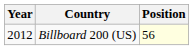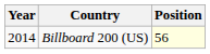 <table class="wikitable">
 <tr>
 <th>Year</th>
 <th>Country</th>
 <th>Position</th>
 </tr>
 <tr>
-<td>2012</td>
+<td>2014</td>
 <td><em>Billboard</em> 200 (US)</td>
 <td style="background: lightyellow;">56</td>
 </tr>
 </table>
